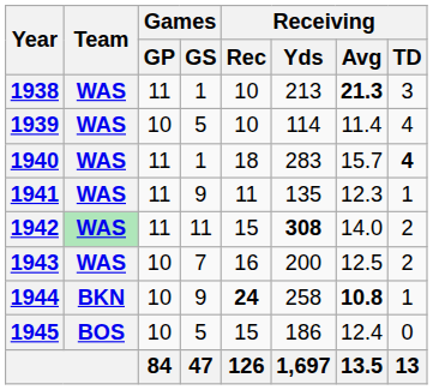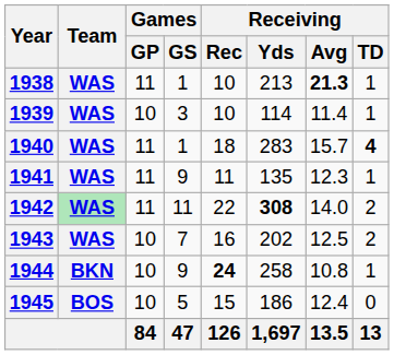 <table class="wikitable" style="text-align:center">
 <tr>
 <th rowspan="2">Year</th>
 <th rowspan="2">Team</th>
 <th colspan="2">Games</th>
 <th colspan="4">Receiving</th>
 </tr>
 <tr>
 <th>GP</th>
 <th>GS</th>
 <th>Rec</th>
 <th>Yds</th>
 <th>Avg</th>
 <th>TD</th>
 </tr>
 <tr>
 <th><a href='#'>1938</a></th>
 <th><a href='#'>WAS</a></th>
 <td>11</td>
 <td>1</td>
 <td>10</td>
 <td>213</td>
 <td><strong>21.3</strong></td>
-<td>3</td>
+<td>1</td>
 </tr>
 <tr>
 <th><a href='#'>1939</a></th>
 <th><a href='#'>WAS</a></th>
 <td>10</td>
-<td>5</td>
+<td>3</td>
 <td>10</td>
 <td>114</td>
 <td>11.4</td>
-<td>4</td>
+<td>1</td>
 </tr>
 <tr>
 <th><a href='#'>1940</a></th>
 <th><a href='#'>WAS</a></th>
 <td>11</td>
 <td>1</td>
 <td>18</td>
 <td>283</td>
 <td>15.7</td>
 <td><strong>4</strong></td>
 </tr>
 <tr>
 <th><a href='#'>1941</a></th>
 <th><a href='#'>WAS</a></th>
 <td>11</td>
 <td>9</td>
 <td>11</td>
 <td>135</td>
 <td>12.3</td>
 <td>1</td>
 </tr>
 <tr>
 <th><a href='#'>1942</a></th>
 <th style="background:#afe6ba; width:3em;"><a href='#'>WAS</a></th>
 <td>11</td>
 <td>11</td>
-<td>15</td>
+<td>22</td>
 <td><strong>308</strong></td>
 <td>14.0</td>
 <td>2</td>
 </tr>
 <tr>
 <th><a href='#'>1943</a></th>
 <th><a href='#'>WAS</a></th>
 <td>10</td>
 <td>7</td>
 <td>16</td>
-<td>200</td>
+<td>202</td>
 <td>12.5</td>
 <td>2</td>
 </tr>
 <tr>
 <th><a href='#'>1944</a></th>
 <th><a href='#'>BKN</a></th>
 <td>10</td>
 <td>9</td>
 <td><strong>24</strong></td>
 <td>258</td>
-<td><strong>10.8</strong></td>
+<td>10.8</td>
 <td>1</td>
 </tr>
 <tr>
 <th><a href='#'>1945</a></th>
 <th><a href='#'>BOS</a></th>
 <td>10</td>
 <td>5</td>
 <td>15</td>
 <td>186</td>
 <td>12.4</td>
 <td>0</td>
 </tr>
 <tr>
 <th colspan="2"></th>
 <th>84</th>
 <th>47</th>
 <th>126</th>
 <th>1,697</th>
 <th>13.5</th>
 <th>13</th>
 </tr>
 </table>
